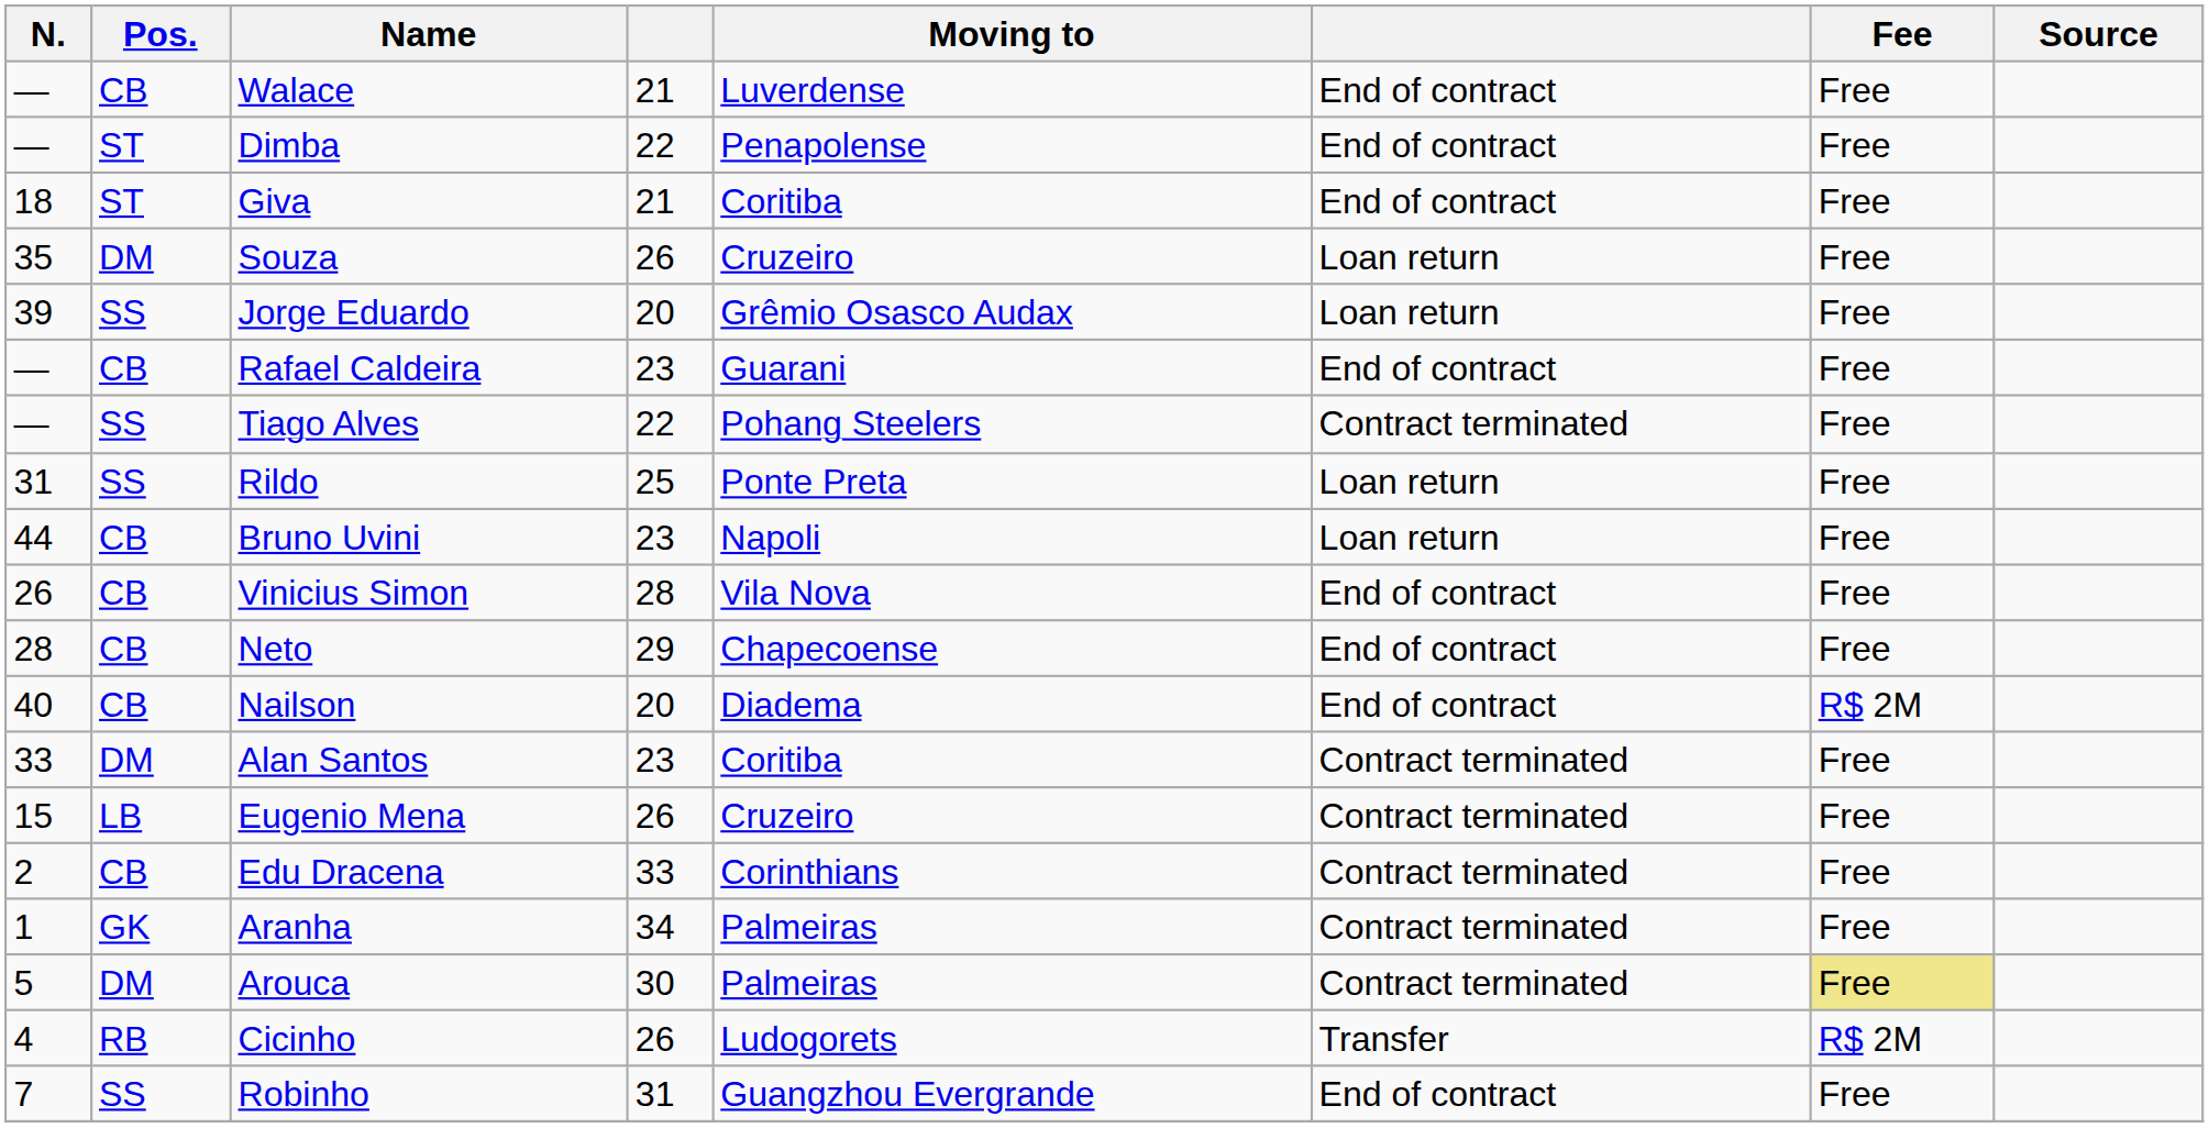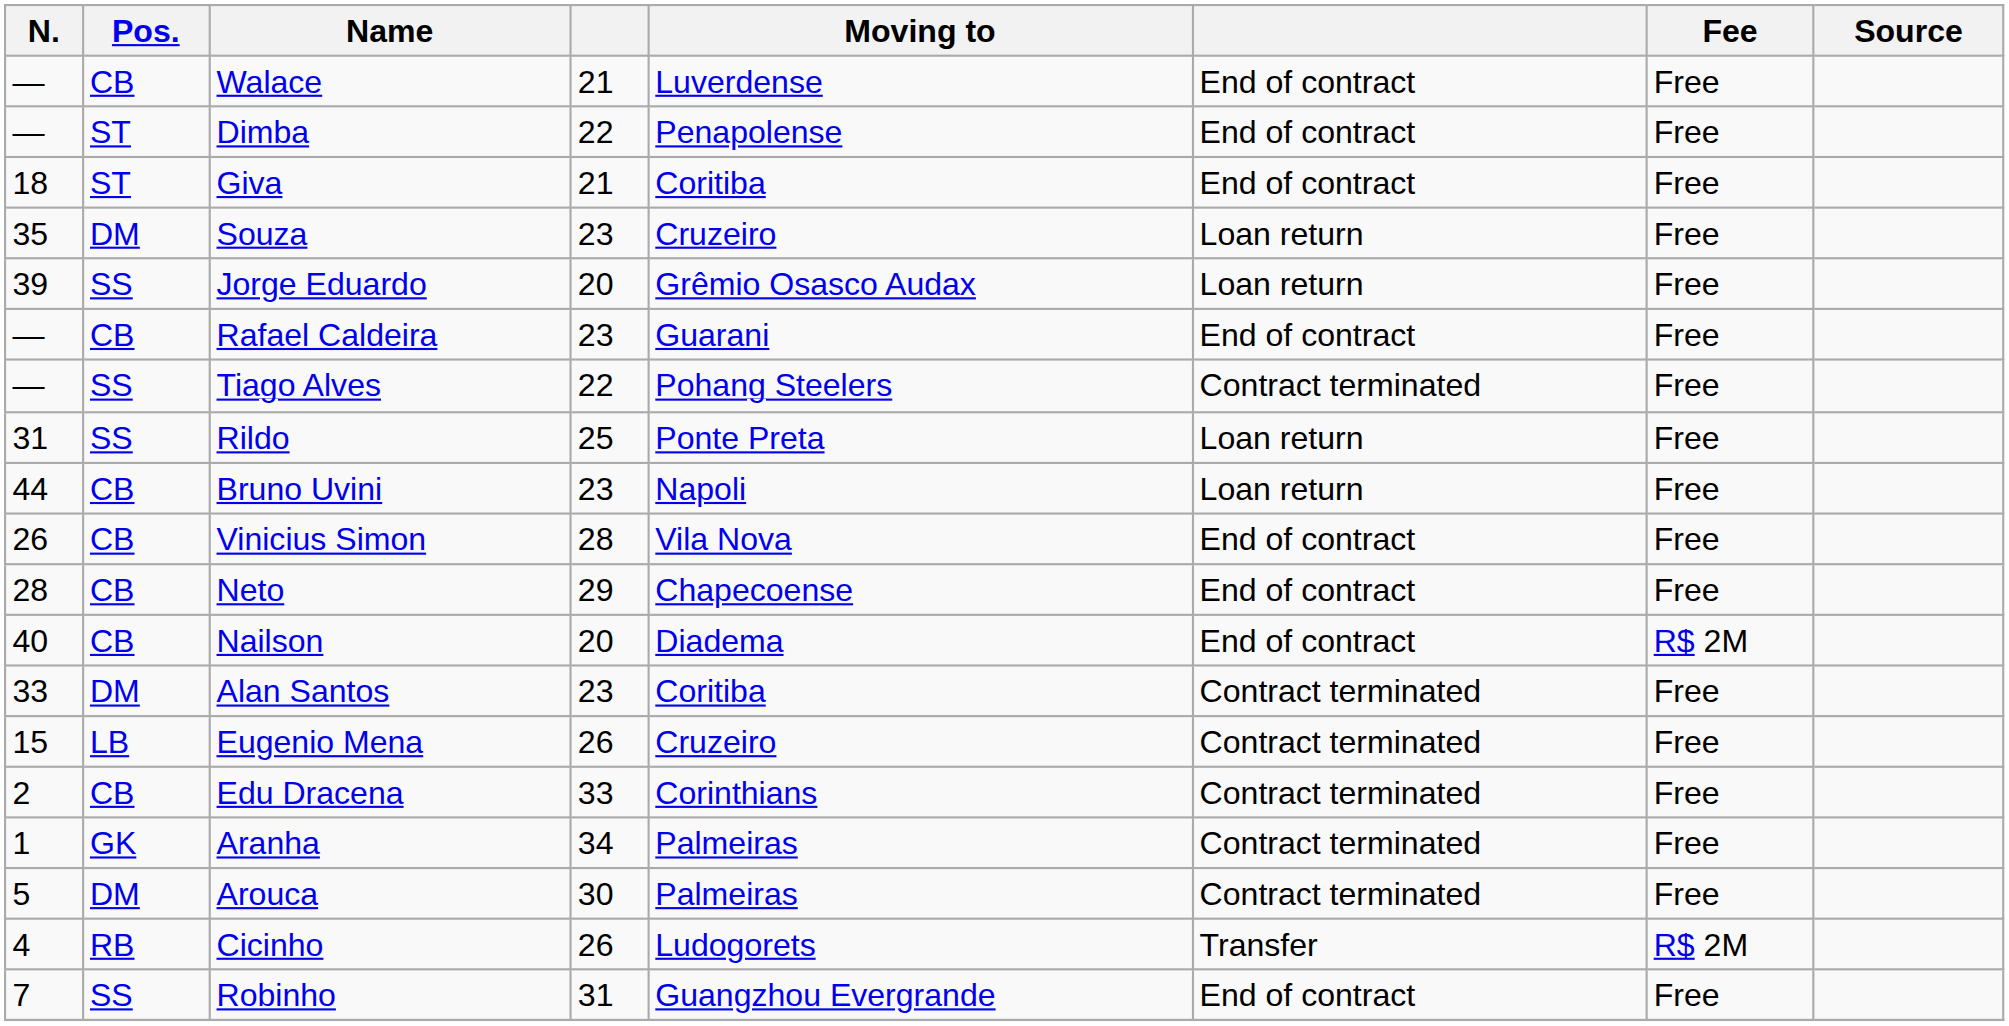 <table class="wikitable sortable" style="width:75%; text-align:center; font-size:95%; text-align:left">
 <tr>
 <th>N.</th>
 <th><a href='#'>Pos.</a></th>
 <th>Name</th>
 <th></th>
 <th>Moving to</th>
 <th></th>
 <th>Fee</th>
 <th>Source</th>
 </tr>
 <tr>
 <td>—</td>
 <td><a href='#'>CB</a></td>
 <td style="text-align:left;"> <a href='#'>Walace</a></td>
 <td>21</td>
 <td style="text-align:left;"><a href='#'>Luverdense</a></td>
 <td>End of contract</td>
 <td>Free</td>
 <td></td>
 </tr>
 <tr>
 <td>—</td>
 <td><a href='#'>ST</a></td>
 <td style="text-align:left;"> <a href='#'>Dimba</a></td>
 <td>22</td>
 <td style="text-align:left;"><a href='#'>Penapolense</a></td>
 <td>End of contract</td>
 <td>Free</td>
 <td></td>
 </tr>
 <tr>
 <td>18</td>
 <td><a href='#'>ST</a></td>
 <td style="text-align:left;"> <a href='#'>Giva</a></td>
 <td>21</td>
 <td style="text-align:left;"><a href='#'>Coritiba</a></td>
 <td>End of contract</td>
 <td>Free</td>
 <td></td>
 </tr>
 <tr>
 <td>35</td>
 <td><a href='#'>DM</a></td>
 <td style="text-align:left;"> <a href='#'>Souza</a></td>
-<td>26</td>
+<td>23</td>
 <td style="text-align:left;"><a href='#'>Cruzeiro</a></td>
 <td>Loan return</td>
 <td>Free</td>
 <td></td>
 </tr>
 <tr>
 <td>39</td>
 <td><a href='#'>SS</a></td>
 <td style="text-align:left;"> <a href='#'>Jorge Eduardo</a></td>
 <td>20</td>
 <td style="text-align:left;"><a href='#'>Grêmio Osasco Audax</a></td>
 <td>Loan return</td>
 <td>Free</td>
 <td></td>
 </tr>
 <tr>
 <td>—</td>
 <td><a href='#'>CB</a></td>
 <td style="text-align:left;"> <a href='#'>Rafael Caldeira</a></td>
 <td>23</td>
 <td style="text-align:left;"><a href='#'>Guarani</a></td>
 <td>End of contract</td>
 <td>Free</td>
 <td></td>
 </tr>
 <tr>
 <td>—</td>
 <td><a href='#'>SS</a></td>
 <td style="text-align:left;"> <a href='#'>Tiago Alves</a></td>
 <td>22</td>
 <td style="text-align:left;"><a href='#'>Pohang Steelers</a> </td>
 <td>Contract terminated</td>
 <td>Free</td>
 <td></td>
 </tr>
 <tr>
 <td>31</td>
 <td><a href='#'>SS</a></td>
 <td style="text-align:left;"> <a href='#'>Rildo</a></td>
 <td>25</td>
 <td style="text-align:left;"><a href='#'>Ponte Preta</a></td>
 <td>Loan return</td>
 <td>Free</td>
 <td></td>
 </tr>
 <tr>
 <td>44</td>
 <td><a href='#'>CB</a></td>
 <td style="text-align:left;"> <a href='#'>Bruno Uvini</a></td>
 <td>23</td>
 <td style="text-align:left;"><a href='#'>Napoli</a> </td>
 <td>Loan return</td>
 <td>Free</td>
 <td></td>
 </tr>
 <tr>
 <td>26</td>
 <td><a href='#'>CB</a></td>
 <td style="text-align:left;"> <a href='#'>Vinicius Simon</a></td>
 <td>28</td>
 <td style="text-align:left;"><a href='#'>Vila Nova</a></td>
 <td>End of contract</td>
 <td>Free</td>
 <td></td>
 </tr>
 <tr>
 <td>28</td>
 <td><a href='#'>CB</a></td>
 <td style="text-align:left;"> <a href='#'>Neto</a></td>
 <td>29</td>
 <td style="text-align:left;"><a href='#'>Chapecoense</a></td>
 <td>End of contract</td>
 <td>Free</td>
 <td></td>
 </tr>
 <tr>
 <td>40</td>
 <td><a href='#'>CB</a></td>
 <td style="text-align:left;"> <a href='#'>Nailson</a></td>
 <td>20</td>
 <td style="text-align:left;"><a href='#'>Diadema</a></td>
 <td>End of contract</td>
 <td><a href='#'>R$</a> 2M</td>
 <td></td>
 </tr>
 <tr>
 <td>33</td>
 <td><a href='#'>DM</a></td>
 <td style="text-align:left;"> <a href='#'>Alan Santos</a></td>
 <td>23</td>
 <td style="text-align:left;"><a href='#'>Coritiba</a></td>
 <td>Contract terminated</td>
 <td>Free</td>
 <td></td>
 </tr>
 <tr>
 <td>15</td>
 <td><a href='#'>LB</a></td>
 <td style="text-align:left;"> <a href='#'>Eugenio Mena</a></td>
 <td>26</td>
 <td style="text-align:left;"><a href='#'>Cruzeiro</a></td>
 <td>Contract terminated</td>
 <td>Free</td>
 <td></td>
 </tr>
 <tr>
 <td>2</td>
 <td><a href='#'>CB</a></td>
 <td style="text-align:left;"> <a href='#'>Edu Dracena</a></td>
 <td>33</td>
 <td style="text-align:left;"><a href='#'>Corinthians</a></td>
 <td>Contract terminated</td>
 <td>Free</td>
 <td> </td>
 </tr>
 <tr>
 <td>1</td>
 <td><a href='#'>GK</a></td>
 <td style="text-align:left;"> <a href='#'>Aranha</a></td>
 <td>34</td>
 <td style="text-align:left;"><a href='#'>Palmeiras</a></td>
 <td>Contract terminated</td>
 <td>Free</td>
 <td></td>
 </tr>
 <tr>
 <td>5</td>
 <td><a href='#'>DM</a></td>
 <td style="text-align:left;"> <a href='#'>Arouca</a></td>
 <td>30</td>
 <td style="text-align:left;"><a href='#'>Palmeiras</a></td>
 <td>Contract terminated</td>
-<td style="background: khaki;">Free</td>
+<td>Free</td>
 <td></td>
 </tr>
 <tr>
 <td>4</td>
 <td><a href='#'>RB</a></td>
 <td style="text-align:left;"> <a href='#'>Cicinho</a></td>
 <td>26</td>
 <td style="text-align:left;"><a href='#'>Ludogorets</a> </td>
 <td>Transfer</td>
 <td><a href='#'>R$</a> 2M</td>
 <td> </td>
 </tr>
 <tr>
 <td>7</td>
 <td><a href='#'>SS</a></td>
 <td style="text-align:left;"> <a href='#'>Robinho</a></td>
 <td>31</td>
 <td style="text-align:left;"><a href='#'>Guangzhou Evergrande</a> </td>
 <td>End of contract</td>
 <td>Free</td>
 <td></td>
 </tr>
 <tr>
 </tr>
 </table>
